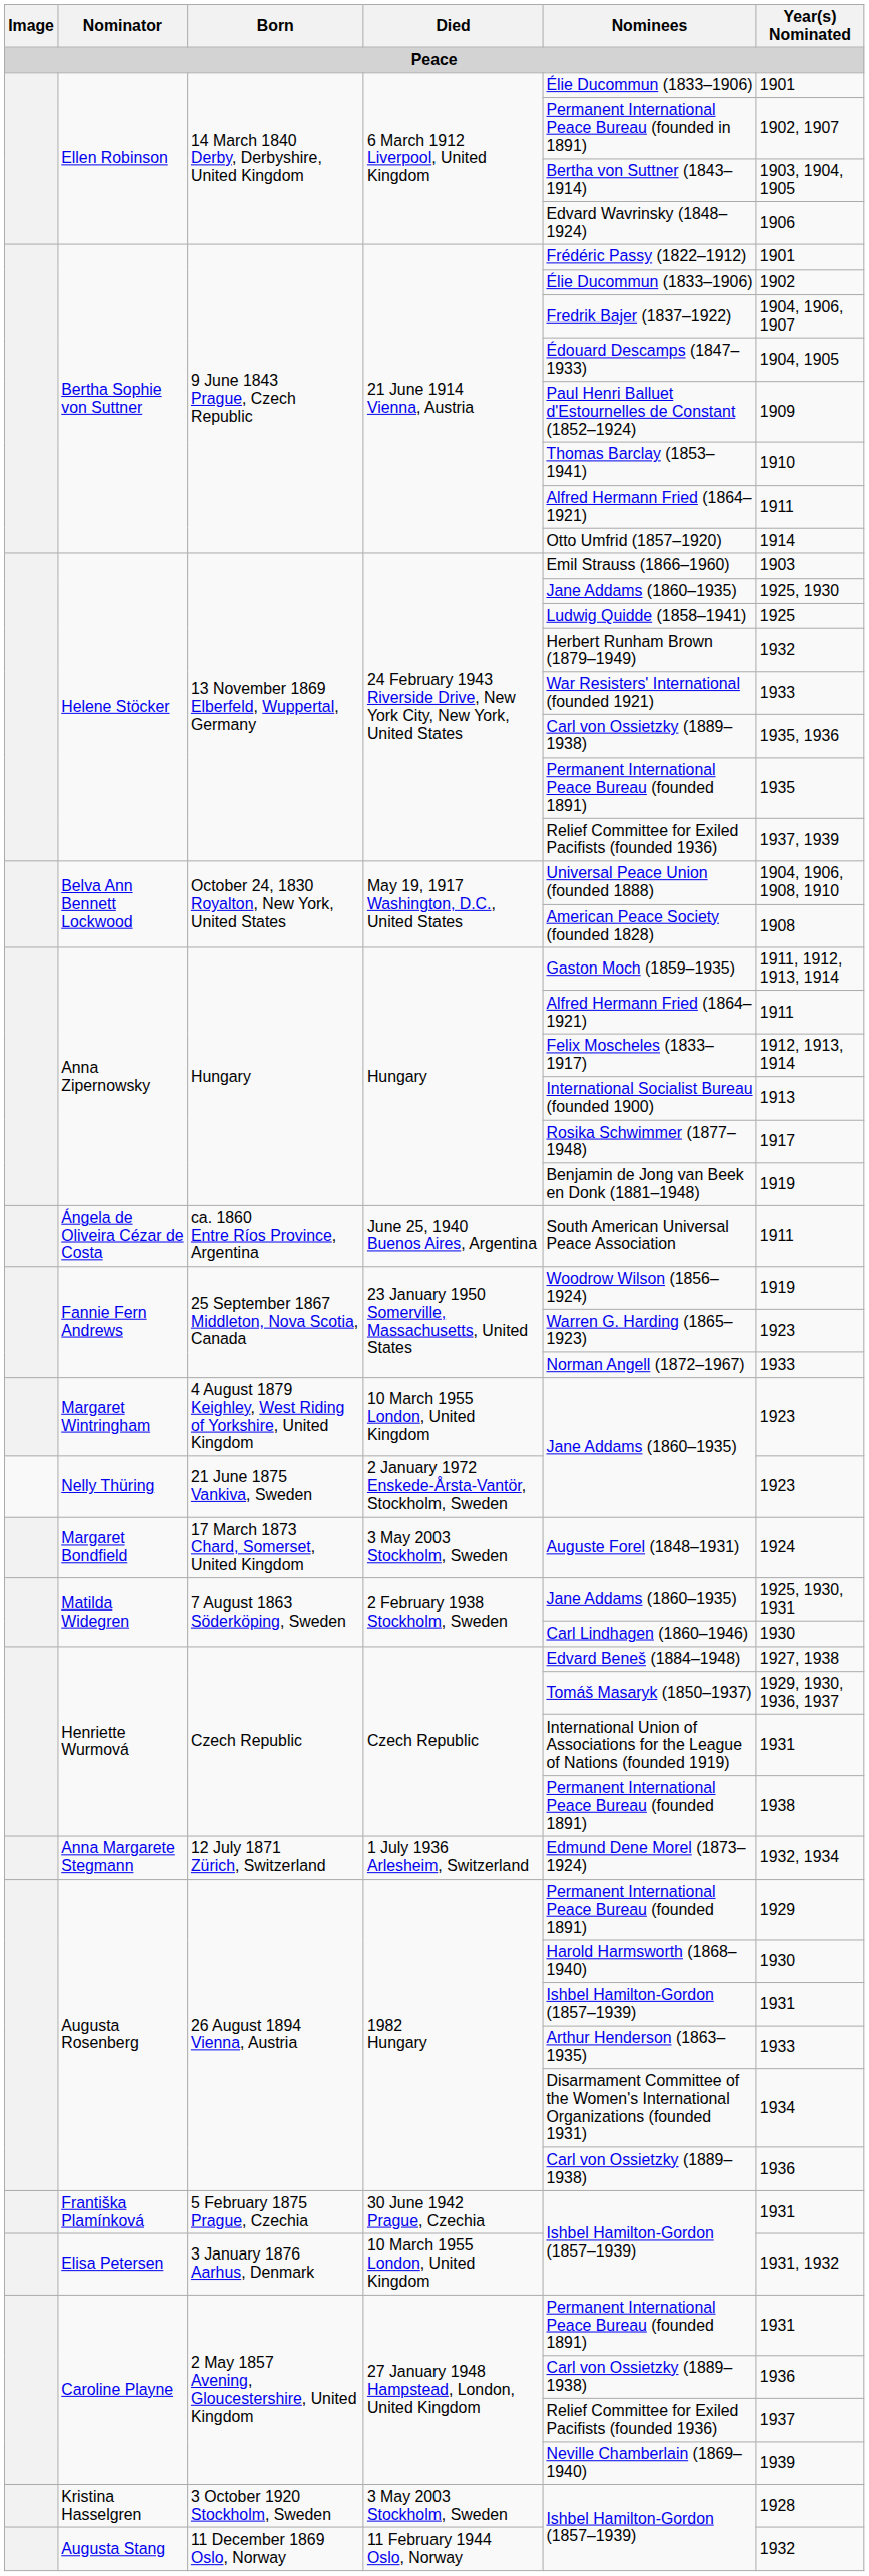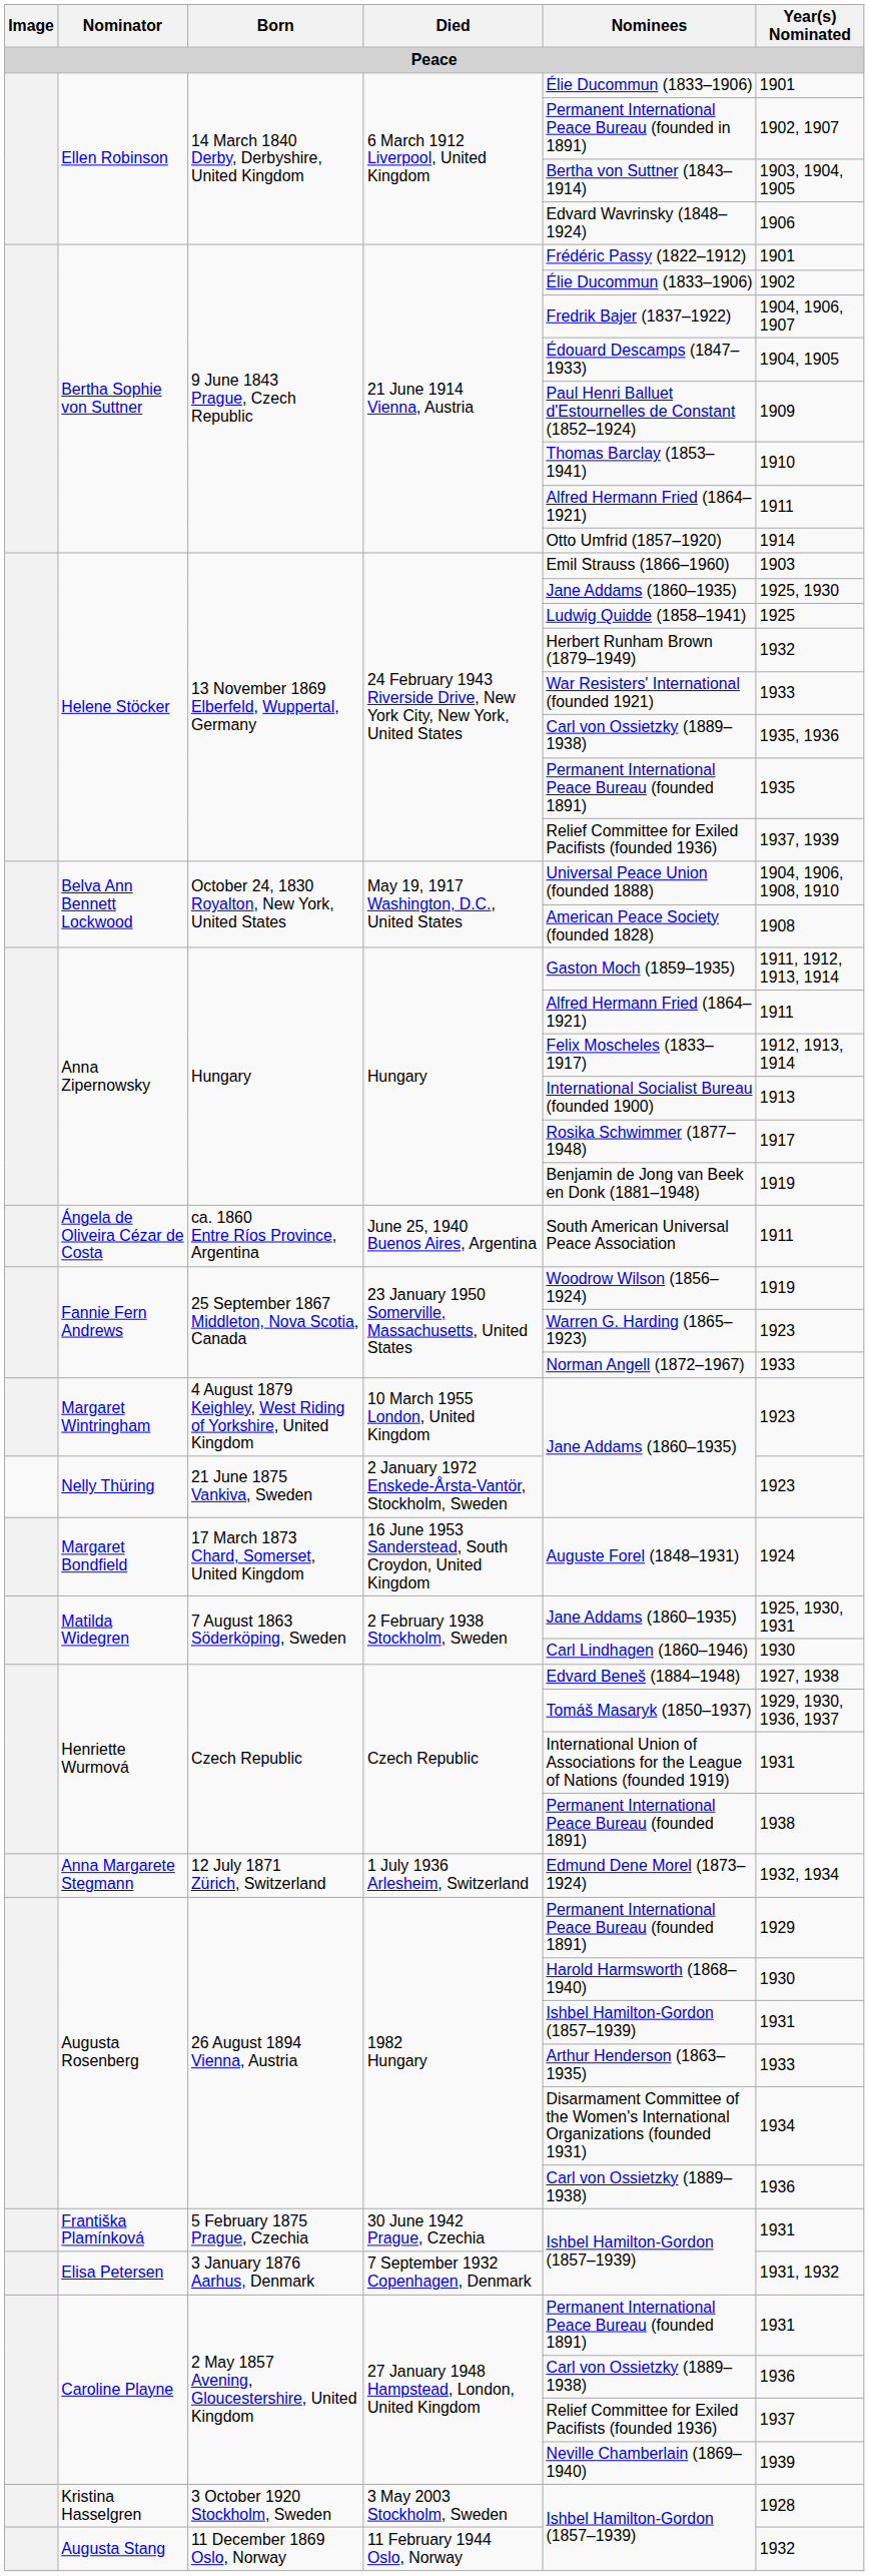 <table class="wikitable sortable">
 <tr>
 <th>Image</th>
 <th>Nominator</th>
 <th>Born</th>
 <th>Died</th>
 <th>Nominees</th>
 <th>Year(s) Nominated</th>
 </tr>
 <tr>
 <td colspan=7 align=center style="background:lightgray;white-space:nowrap"><strong>Peace</strong></td>
 </tr>
 <tr>
 <th rowspan=4!scope="row"></th>
 <td rowspan=4><a href='#'>Ellen Robinson</a></td>
 <td rowspan=4>14 March 1840 <br> <a href='#'>Derby</a>, Derbyshire, United Kingdom</td>
 <td rowspan=4>6 March 1912 <br> <a href='#'>Liverpool</a>, United Kingdom</td>
 <td><a href='#'>Élie Ducommun</a> (1833–1906)</td>
 <td>1901</td>
 </tr>
 <tr>
 <td><a href='#'>Permanent International Peace Bureau</a> (founded in 1891)</td>
 <td>1902, 1907</td>
 </tr>
 <tr>
 <td><a href='#'>Bertha von Suttner</a> (1843–1914)</td>
 <td>1903, 1904, 1905</td>
 </tr>
 <tr>
 <td>Edvard Wavrinsky (1848–1924)</td>
 <td>1906</td>
 </tr>
 <tr>
 <th rowspan=8!scope="row"></th>
 <td rowspan=8><a href='#'>Bertha Sophie von Suttner</a></td>
 <td rowspan=8>9 June 1843 <br> <a href='#'>Prague</a>, Czech Republic</td>
 <td rowspan=8>21 June 1914 <br> <a href='#'>Vienna</a>, Austria</td>
 <td><a href='#'>Frédéric Passy</a> (1822–1912)</td>
 <td>1901</td>
 </tr>
 <tr>
 <td><a href='#'>Élie Ducommun</a> (1833–1906)</td>
 <td>1902</td>
 </tr>
 <tr>
 <td><a href='#'>Fredrik Bajer</a> (1837–1922)</td>
 <td>1904, 1906, 1907</td>
 </tr>
 <tr>
 <td><a href='#'>Édouard Descamps</a> (1847–1933)</td>
 <td>1904, 1905</td>
 </tr>
 <tr>
 <td><a href='#'>Paul Henri Balluet d'Estournelles de Constant</a> (1852–1924)</td>
 <td>1909</td>
 </tr>
 <tr>
 <td><a href='#'>Thomas Barclay</a> (1853–1941)</td>
 <td>1910</td>
 </tr>
 <tr>
 <td><a href='#'>Alfred Hermann Fried</a> (1864–1921)</td>
 <td>1911</td>
 </tr>
 <tr>
 <td>Otto Umfrid (1857–1920)</td>
 <td>1914</td>
 </tr>
 <tr>
 <th rowspan=8!scope="row"></th>
 <td rowspan=8><a href='#'>Helene Stöcker</a></td>
 <td rowspan=8>13 November 1869 <br> <a href='#'>Elberfeld</a>, <a href='#'>Wuppertal</a>, Germany</td>
 <td rowspan=8>24 February 1943 <br> <a href='#'>Riverside Drive</a>, New York City, New York, United States</td>
 <td>Emil Strauss (1866–1960)</td>
 <td>1903</td>
 </tr>
 <tr>
 <td><a href='#'>Jane Addams</a> (1860–1935)</td>
 <td>1925, 1930</td>
 </tr>
 <tr>
 <td><a href='#'>Ludwig Quidde</a> (1858–1941)</td>
 <td>1925</td>
 </tr>
 <tr>
 <td>Herbert Runham Brown (1879–1949)</td>
 <td>1932</td>
 </tr>
 <tr>
 <td><a href='#'>War Resisters' International</a> (founded 1921)</td>
 <td>1933</td>
 </tr>
 <tr>
 <td><a href='#'>Carl von Ossietzky</a> (1889–1938)</td>
 <td>1935, 1936</td>
 </tr>
 <tr>
 <td><a href='#'>Permanent International Peace Bureau</a> (founded 1891)</td>
 <td>1935</td>
 </tr>
 <tr>
 <td>Relief Committee for Exiled Pacifists (founded 1936)</td>
 <td>1937, 1939</td>
 </tr>
 <tr>
 <th rowspan="2"scope="row"></th>
 <td rowspan="2"><a href='#'>Belva Ann Bennett Lockwood</a></td>
 <td rowspan="2">October 24, 1830 <br> <a href='#'>Royalton</a>, New York, United States</td>
 <td rowspan="2">May 19, 1917 <br> <a href='#'>Washington, D.C.</a>, United States</td>
 <td><a href='#'>Universal Peace Union</a> (founded 1888)</td>
 <td>1904, 1906, 1908, 1910</td>
 </tr>
 <tr>
 <td><a href='#'>American Peace Society</a> (founded 1828)</td>
 <td>1908</td>
 </tr>
 <tr>
 <th rowspan="6"scope="row"></th>
 <td rowspan="6">Anna Zipernowsky</td>
 <td rowspan="6">Hungary</td>
 <td rowspan="6">Hungary</td>
 <td><a href='#'>Gaston Moch</a> (1859–1935)</td>
 <td>1911, 1912, 1913, 1914</td>
 </tr>
 <tr>
 <td><a href='#'>Alfred Hermann Fried</a> (1864–1921)</td>
 <td>1911</td>
 </tr>
 <tr>
 <td><a href='#'>Felix Moscheles</a> (1833–1917)</td>
 <td>1912, 1913, 1914</td>
 </tr>
 <tr>
 <td><a href='#'>International Socialist Bureau</a> (founded 1900)</td>
 <td>1913</td>
 </tr>
 <tr>
 <td><a href='#'>Rosika Schwimmer</a> (1877–1948)</td>
 <td>1917</td>
 </tr>
 <tr>
 <td>Benjamin de Jong van Beek en Donk (1881–1948)</td>
 <td>1919</td>
 </tr>
 <tr>
 <th scope="row"></th>
 <td><a href='#'>Ángela de Oliveira Cézar de Costa</a></td>
 <td>ca. 1860 <br> <a href='#'>Entre Ríos Province</a>, Argentina</td>
 <td>June 25, 1940 <br> <a href='#'>Buenos Aires</a>, Argentina</td>
 <td>South American Universal Peace Association</td>
 <td>1911</td>
 </tr>
 <tr>
 <th rowspan="3"scope="row"></th>
 <td rowspan="3"><a href='#'>Fannie Fern Andrews</a></td>
 <td rowspan="3">25 September 1867 <br> <a href='#'>Middleton, Nova Scotia</a>, Canada</td>
 <td rowspan="3">23 January 1950 <br><a href='#'>Somerville, Massachusetts</a>, United States</td>
 <td><a href='#'>Woodrow Wilson</a> (1856–1924)</td>
 <td>1919</td>
 </tr>
 <tr>
 <td><a href='#'>Warren G. Harding</a> (1865–1923)</td>
 <td>1923</td>
 </tr>
 <tr>
 <td><a href='#'>Norman Angell</a> (1872–1967)</td>
 <td>1933</td>
 </tr>
 <tr>
 <th scope="row"></th>
 <td><a href='#'>Margaret Wintringham</a></td>
 <td>4 August 1879 <br> <a href='#'>Keighley</a>, <a href='#'>West Riding of Yorkshire</a>, United Kingdom</td>
 <td>10 March 1955 <br> <a href='#'>London</a>, United Kingdom</td>
 <td rowspan="2"><a href='#'>Jane Addams</a> (1860–1935)</td>
 <td>1923</td>
 </tr>
 <tr>
 <td scope="row"></td>
 <td><a href='#'>Nelly Thüring</a></td>
 <td>21 June 1875 <br><a href='#'>Vankiva</a>, Sweden</td>
 <td>2 January 1972 <br> <a href='#'>Enskede-Årsta-Vantör</a>, Stockholm, Sweden</td>
 <td>1923</td>
 </tr>
 <tr>
 <th scope="row"></th>
 <td><a href='#'>Margaret Bondfield</a></td>
 <td>17 March 1873 <br> <a href='#'>Chard, Somerset</a>, United Kingdom</td>
-<td>3 May 2003 <br><a href='#'>Stockholm</a>, Sweden</td>
+<td>16 June 1953 <br><a href='#'>Sanderstead</a>, South Croydon, United Kingdom</td>
 <td><a href='#'>Auguste Forel</a> (1848–1931)</td>
 <td>1924</td>
 </tr>
 <tr>
 <th rowspan="2"scope="row"></th>
 <td rowspan="2"><a href='#'>Matilda Widegren</a></td>
 <td rowspan="2">7 August 1863 <br> <a href='#'>Söderköping</a>, Sweden</td>
 <td rowspan="2">2 February 1938 <br><a href='#'>Stockholm</a>, Sweden</td>
 <td><a href='#'>Jane Addams</a> (1860–1935)</td>
 <td>1925, 1930, 1931</td>
 </tr>
 <tr>
 <td><a href='#'>Carl Lindhagen</a> (1860–1946)</td>
 <td>1930</td>
 </tr>
 <tr>
 <th rowspan="4"scope="row"></th>
 <td rowspan="4">Henriette Wurmová</td>
 <td rowspan="4">Czech Republic</td>
 <td rowspan="4">Czech Republic</td>
 <td><a href='#'>Edvard Beneš</a> (1884–1948)</td>
 <td>1927, 1938</td>
 </tr>
 <tr>
 <td><a href='#'>Tomáš Masaryk</a> (1850–1937)</td>
 <td>1929, 1930, 1936, 1937</td>
 </tr>
 <tr>
 <td>International Union of Associations for the League of Nations (founded 1919)</td>
 <td>1931</td>
 </tr>
 <tr>
 <td><a href='#'>Permanent International Peace Bureau</a> (founded 1891)</td>
 <td>1938</td>
 </tr>
 <tr>
 <th scope="row"></th>
 <td><a href='#'>Anna Margarete Stegmann</a></td>
 <td>12 July 1871 <br> <a href='#'>Zürich</a>, Switzerland</td>
 <td>1 July 1936 <br> <a href='#'>Arlesheim</a>, Switzerland</td>
 <td><a href='#'>Edmund Dene Morel</a> (1873–1924)</td>
 <td>1932, 1934</td>
 </tr>
 <tr>
 <th rowspan="6"scope="row"></th>
 <td rowspan="6">Augusta Rosenberg</td>
 <td rowspan="6">26 August 1894 <br><a href='#'>Vienna</a>, Austria</td>
 <td rowspan="6">1982 <br>Hungary</td>
 <td><a href='#'>Permanent International Peace Bureau</a> (founded 1891)</td>
 <td>1929</td>
 </tr>
 <tr>
 <td><a href='#'>Harold Harmsworth</a> (1868–1940)</td>
 <td>1930</td>
 </tr>
 <tr>
 <td><a href='#'>Ishbel Hamilton-Gordon</a> (1857–1939)</td>
 <td>1931</td>
 </tr>
 <tr>
 <td><a href='#'>Arthur Henderson</a> (1863–1935)</td>
 <td>1933</td>
 </tr>
 <tr>
 <td>Disarmament Committee of the Women's International Organizations (founded 1931)</td>
 <td>1934</td>
 </tr>
 <tr>
 <td><a href='#'>Carl von Ossietzky</a> (1889–1938)</td>
 <td>1936</td>
 </tr>
 <tr>
 <th scope="row"></th>
 <td><a href='#'>Františka Plamínková</a></td>
 <td>5 February 1875 <br><a href='#'>Prague</a>, Czechia</td>
 <td>30 June 1942 <br><a href='#'>Prague</a>, Czechia</td>
 <td rowspan="2"><a href='#'>Ishbel Hamilton-Gordon</a> (1857–1939)</td>
 <td>1931</td>
 </tr>
 <tr>
 <th scope="row"></th>
 <td><a href='#'>Elisa Petersen</a></td>
 <td>3 January 1876 <br><a href='#'>Aarhus</a>, Denmark</td>
-<td>10 March 1955 <br> <a href='#'>London</a>, United Kingdom</td>
+<td>7 September 1932 <br><a href='#'>Copenhagen</a>, Denmark</td>
 <td>1931, 1932</td>
 </tr>
 <tr>
 <th rowspan="4"scope="row"></th>
 <td rowspan="4"><a href='#'>Caroline Playne</a></td>
 <td rowspan="4">2 May 1857 <br><a href='#'>Avening</a>, <a href='#'>Gloucestershire</a>, United Kingdom</td>
 <td rowspan="4">27 January 1948 <br><a href='#'>Hampstead</a>, London, United Kingdom</td>
 <td><a href='#'>Permanent International Peace Bureau</a> (founded 1891)</td>
 <td>1931</td>
 </tr>
 <tr>
 <td><a href='#'>Carl von Ossietzky</a> (1889–1938)</td>
 <td>1936</td>
 </tr>
 <tr>
 <td>Relief Committee for Exiled Pacifists (founded 1936)</td>
 <td>1937</td>
 </tr>
 <tr>
 <td><a href='#'>Neville Chamberlain</a> (1869–1940)</td>
 <td>1939</td>
 </tr>
 <tr>
 <th scope="row"></th>
 <td>Kristina Hasselgren</td>
 <td>3 October 1920 <br><a href='#'>Stockholm</a>, Sweden</td>
 <td>3 May 2003 <br><a href='#'>Stockholm</a>, Sweden</td>
 <td rowspan="2"><a href='#'>Ishbel Hamilton-Gordon</a> (1857–1939)</td>
 <td>1928</td>
 </tr>
 <tr>
 <th scope="row"></th>
 <td><a href='#'>Augusta Stang</a></td>
 <td>11 December 1869 <br><a href='#'>Oslo</a>, Norway</td>
 <td>11 February 1944 <br><a href='#'>Oslo</a>, Norway</td>
 <td>1932</td>
 </tr>
 </table>
